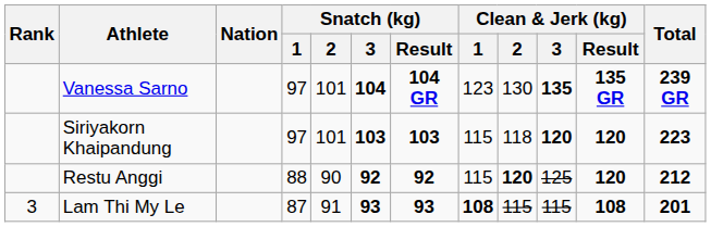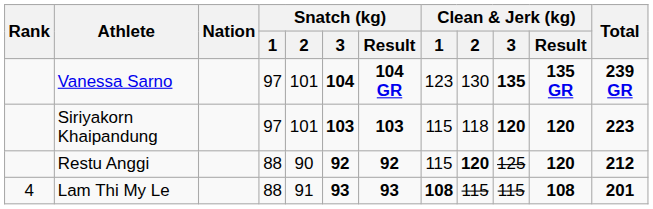 <table class="wikitable sortable" style="text-align:center;">
 <tr>
 <th rowspan=2>Rank</th>
 <th rowspan=2>Athlete</th>
 <th rowspan=2>Nation</th>
 <th colspan=4>Snatch (kg)</th>
 <th colspan=4>Clean & Jerk (kg)</th>
 <th rowspan=2>Total</th>
 </tr>
 <tr>
 <th>1</th>
 <th>2</th>
 <th>3</th>
 <th>Result</th>
 <th>1</th>
 <th>2</th>
 <th>3</th>
 <th>Result</th>
 </tr>
 <tr>
 <td></td>
 <td align=left><a href='#'>Vanessa Sarno</a></td>
 <td align=left></td>
 <td>97</td>
 <td>101</td>
 <td><strong>104</strong></td>
 <td><strong>104</strong> <strong><a href='#'>GR</a></strong></td>
 <td>123</td>
 <td>130</td>
 <td><strong>135</strong></td>
 <td><strong>135</strong> <strong><a href='#'>GR</a></strong></td>
 <td><strong>239</strong> <strong><a href='#'>GR</a></strong></td>
 </tr>
 <tr>
 <td></td>
 <td align=left>Siriyakorn Khaipandung</td>
 <td align=left></td>
 <td>97</td>
 <td>101</td>
 <td><strong>103</strong></td>
 <td><strong>103</strong></td>
 <td>115</td>
 <td>118</td>
 <td><strong>120</strong></td>
 <td><strong>120</strong></td>
 <td><strong>223</strong></td>
 </tr>
 <tr>
 <td></td>
 <td align=left>Restu Anggi</td>
 <td align=left></td>
 <td>88</td>
 <td>90</td>
 <td><strong>92</strong></td>
 <td><strong>92</strong></td>
 <td>115</td>
 <td><strong>120</strong></td>
 <td><s>125</s></td>
 <td><strong>120</strong></td>
 <td><strong>212</strong></td>
 </tr>
 <tr>
-<td>3</td>
+<td>4</td>
 <td align=left>Lam Thi My Le</td>
 <td align=left></td>
-<td>87</td>
+<td>88</td>
 <td>91</td>
 <td><strong>93</strong></td>
 <td><strong>93</strong></td>
 <td><strong>108</strong></td>
 <td><s>115</s></td>
 <td><s>115</s></td>
 <td><strong>108</strong></td>
 <td><strong>201</strong></td>
 </tr>
 </table>
